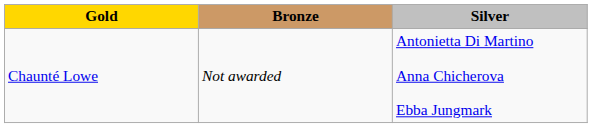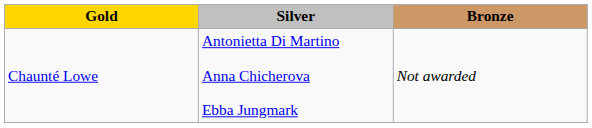 <table class="wikitable" style="text-align:left">
 <tr align="center">
 <td width=200 bgcolor=gold><strong>Gold</strong></td>
+<td width=200 bgcolor=silver><strong>Silver</strong></td>
 <td width=200 bgcolor=CC9966><strong>Bronze</strong></td>
-<td width=200 bgcolor=silver><strong>Silver</strong></td>
 </tr>
 <tr>
 <td><a href='#'>Chaunté Lowe</a><br><em></em></td>
+<td><a href='#'>Antonietta Di Martino</a><br><em></em><br><a href='#'>Anna Chicherova</a><br><em></em><br><a href='#'>Ebba Jungmark</a><br><em></em></td>
 <td><em>Not awarded</em></td>
-<td><a href='#'>Antonietta Di Martino</a><br><em></em><br><a href='#'>Anna Chicherova</a><br><em></em><br><a href='#'>Ebba Jungmark</a><br><em></em></td>
 </tr>
 </table>
